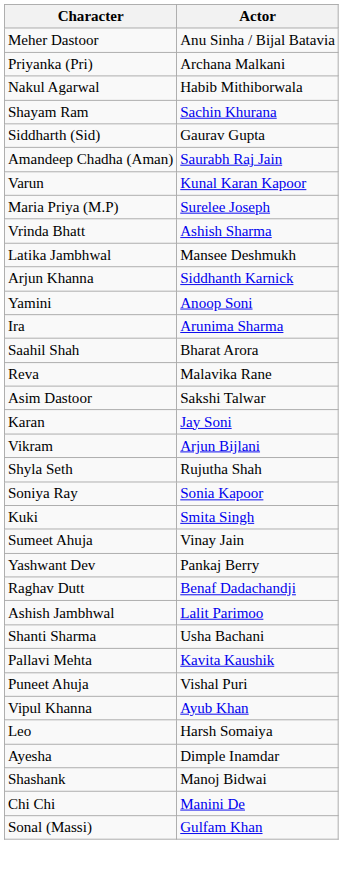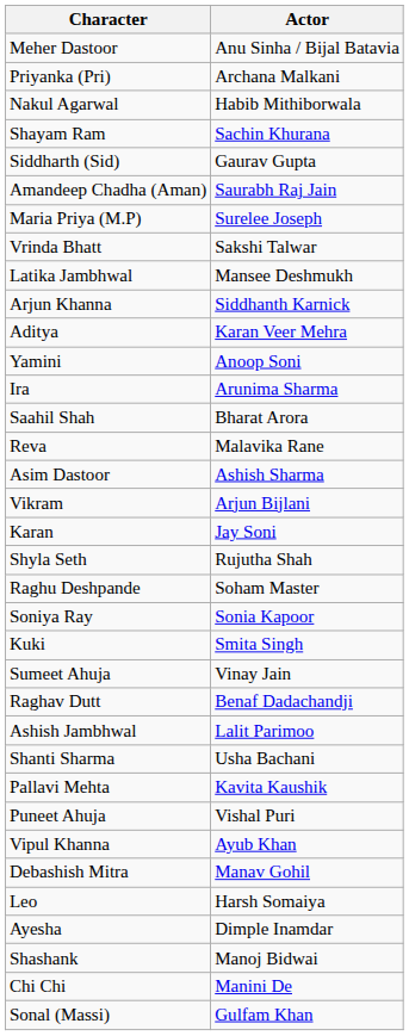 <table class="wikitable">
 <tr>
 <th>Character</th>
 <th>Actor</th>
 </tr>
 <tr>
 <td>Meher Dastoor</td>
 <td>Anu Sinha / Bijal Batavia</td>
 </tr>
 <tr>
 <td>Priyanka (Pri)</td>
 <td>Archana Malkani</td>
 </tr>
 <tr>
 <td>Nakul Agarwal</td>
 <td>Habib Mithiborwala</td>
 </tr>
 <tr>
 <td>Shayam Ram</td>
 <td><a href='#'>Sachin Khurana</a></td>
 </tr>
 <tr>
 <td>Siddharth (Sid)</td>
 <td>Gaurav Gupta</td>
 </tr>
 <tr>
 <td>Amandeep Chadha (Aman)</td>
 <td><a href='#'>Saurabh Raj Jain</a></td>
 </tr>
 <tr>
-<td>Varun</td>
-<td><a href='#'>Kunal Karan Kapoor</a></td>
-</tr>
-<tr>
 <td>Maria Priya (M.P)</td>
 <td><a href='#'>Surelee Joseph</a></td>
 </tr>
 <tr>
 <td>Vrinda Bhatt</td>
-<td><a href='#'>Ashish Sharma</a></td>
+<td>Sakshi Talwar</td>
 </tr>
 <tr>
 <td>Latika Jambhwal</td>
 <td>Mansee Deshmukh</td>
 </tr>
 <tr>
 <td>Arjun Khanna</td>
 <td><a href='#'>Siddhanth Karnick</a></td>
+</tr>
+<tr>
+<td>Aditya</td>
+<td><a href='#'>Karan Veer Mehra</a></td>
 </tr>
 <tr>
 <td>Yamini</td>
 <td><a href='#'>Anoop Soni</a></td>
 </tr>
 <tr>
 <td>Ira</td>
 <td><a href='#'>Arunima Sharma</a></td>
 </tr>
 <tr>
 <td>Saahil Shah</td>
 <td>Bharat Arora</td>
 </tr>
 <tr>
 <td>Reva</td>
 <td>Malavika Rane</td>
 </tr>
 <tr>
 <td>Asim Dastoor</td>
-<td>Sakshi Talwar</td>
+<td><a href='#'>Ashish Sharma</a></td>
+</tr>
+<tr>
+<td>Vikram</td>
+<td><a href='#'>Arjun Bijlani</a></td>
 </tr>
 <tr>
 <td>Karan</td>
 <td><a href='#'>Jay Soni</a></td>
 </tr>
 <tr>
-<td>Vikram</td>
-<td><a href='#'>Arjun Bijlani</a></td>
+<td>Shyla Seth</td>
+<td>Rujutha Shah</td>
 </tr>
 <tr>
-<td>Shyla Seth</td>
-<td>Rujutha Shah</td>
+<td>Raghu Deshpande</td>
+<td>Soham Master</td>
 </tr>
 <tr>
 <td>Soniya Ray</td>
 <td><a href='#'>Sonia Kapoor</a></td>
 </tr>
 <tr>
 <td>Kuki</td>
 <td><a href='#'>Smita Singh</a></td>
 </tr>
 <tr>
 <td>Sumeet Ahuja</td>
 <td>Vinay Jain</td>
-</tr>
-<tr>
-<td>Yashwant Dev</td>
-<td>Pankaj Berry</td>
 </tr>
 <tr>
 <td>Raghav Dutt</td>
 <td><a href='#'>Benaf Dadachandji</a></td>
 </tr>
 <tr>
 <td>Ashish Jambhwal</td>
 <td><a href='#'>Lalit Parimoo</a></td>
 </tr>
 <tr>
 <td>Shanti Sharma</td>
 <td>Usha Bachani</td>
 </tr>
 <tr>
 <td>Pallavi Mehta</td>
 <td><a href='#'>Kavita Kaushik</a></td>
 </tr>
 <tr>
 <td>Puneet Ahuja</td>
 <td>Vishal Puri</td>
 </tr>
 <tr>
 <td>Vipul Khanna</td>
 <td><a href='#'>Ayub Khan</a></td>
 </tr>
 <tr>
+<td>Debashish Mitra</td>
+<td><a href='#'>Manav Gohil</a></td>
+</tr>
+<tr>
 <td>Leo</td>
 <td>Harsh Somaiya</td>
 </tr>
 <tr>
 <td>Ayesha</td>
 <td>Dimple Inamdar</td>
 </tr>
 <tr>
 <td>Shashank</td>
 <td>Manoj Bidwai</td>
 </tr>
 <tr>
 <td>Chi Chi</td>
 <td><a href='#'>Manini De</a></td>
 </tr>
 <tr>
 <td>Sonal (Massi)</td>
 <td><a href='#'>Gulfam Khan</a></td>
 </tr>
 </table>
